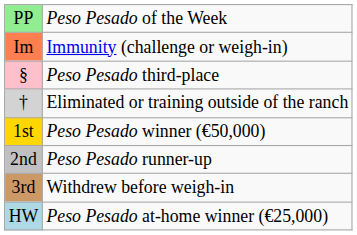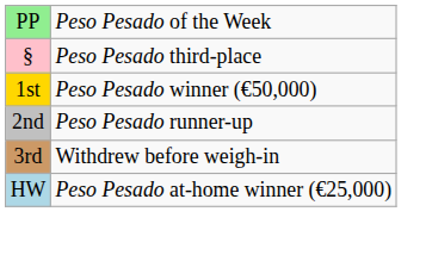 <table class="wikitable">
 <tr>
 <td bgcolor="lightgreen" align="center">PP</td>
 <td><em>Peso Pesado</em> of the Week</td>
 </tr>
 <tr>
-<td bgcolor="coral" align="center">Im</td>
-<td><a href='#'>Immunity</a> (challenge or weigh-in)</td>
-</tr>
-<tr>
 <td bgcolor="pink" align="center">§</td>
 <td><em>Peso Pesado</em> third-place</td>
-</tr>
-<tr>
-<td bgcolor="lightgray" align="center">†</td>
-<td>Eliminated or training outside of the ranch</td>
 </tr>
 <tr>
 <td bgcolor="gold" align="center">1st</td>
 <td><em>Peso Pesado</em> winner (€50,000)</td>
 </tr>
 <tr>
 <td bgcolor="silver" align="center">2nd</td>
 <td><em>Peso Pesado</em> runner-up</td>
 </tr>
 <tr>
 <td bgcolor="#cc9966" align="center">3rd</td>
 <td>Withdrew before weigh-in</td>
 </tr>
 <tr>
 <td bgcolor="lightblue" align="center">HW</td>
 <td><em>Peso Pesado</em> at-home winner (€25,000)</td>
 </tr>
 </table>
